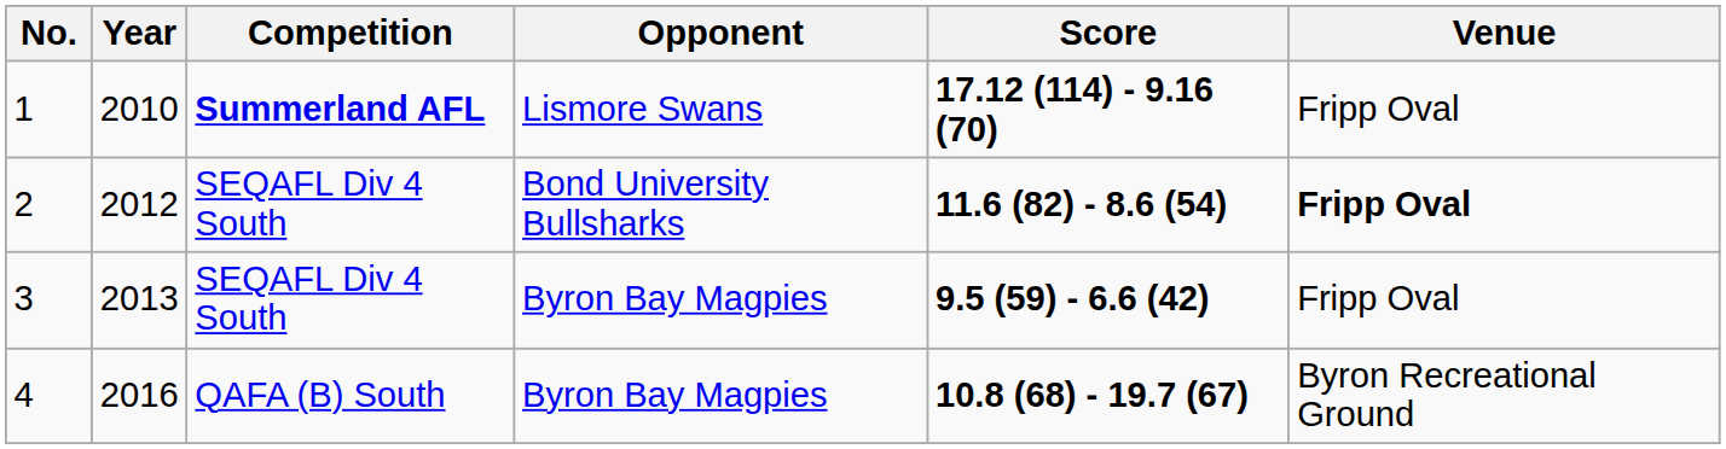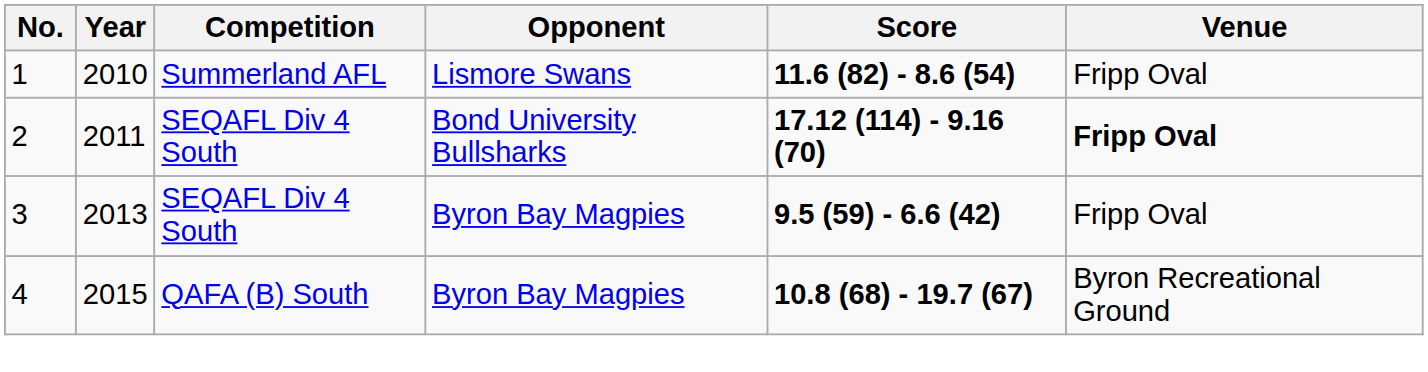 <table class="wikitable sortable" width=780px>
 <tr>
 <th width=5%>No.</th>
 <th width=5%>Year</th>
 <th width=19%>Competition</th>
 <th width=24%>Opponent</th>
 <th width=21%>Score</th>
 <th width=25%>Venue</th>
 </tr>
 <tr>
 <td>1</td>
 <td>2010</td>
-<td><strong><a href='#'>Summerland AFL</a></strong></td>
+<td><a href='#'>Summerland AFL</a></td>
 <td><a href='#'>Lismore Swans</a></td>
-<td><strong>17.12 (114) - 9.16 (70)</strong></td>
+<td><strong>11.6 (82) - 8.6 (54)</strong></td>
 <td>Fripp Oval</td>
 </tr>
 <tr>
 <td>2</td>
-<td>2012</td>
+<td>2011</td>
 <td><a href='#'>SEQAFL Div 4 South</a></td>
 <td><a href='#'>Bond University Bullsharks</a></td>
-<td><strong>11.6 (82) - 8.6 (54)</strong></td>
+<td><strong>17.12 (114) - 9.16 (70)</strong></td>
 <td><strong>Fripp Oval</strong></td>
 </tr>
 <tr>
 <td>3</td>
 <td>2013</td>
 <td><a href='#'>SEQAFL Div 4 South</a></td>
 <td><a href='#'>Byron Bay Magpies</a></td>
 <td><strong>9.5 (59) - 6.6 (42)</strong></td>
 <td>Fripp Oval</td>
 </tr>
 <tr>
 <td>4</td>
-<td>2016</td>
+<td>2015</td>
 <td><a href='#'>QAFA (B) South</a></td>
 <td><a href='#'>Byron Bay Magpies</a></td>
 <td><strong>10.8 (68) - 19.7 (67)</strong></td>
 <td>Byron Recreational Ground</td>
 </tr>
 </table>
